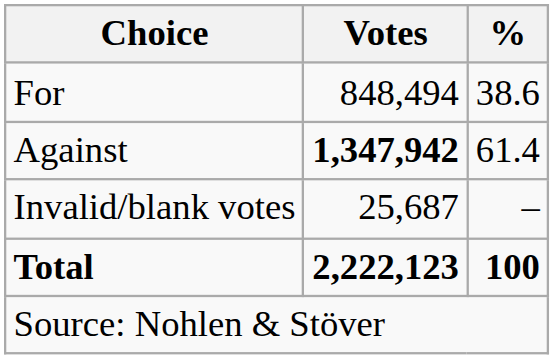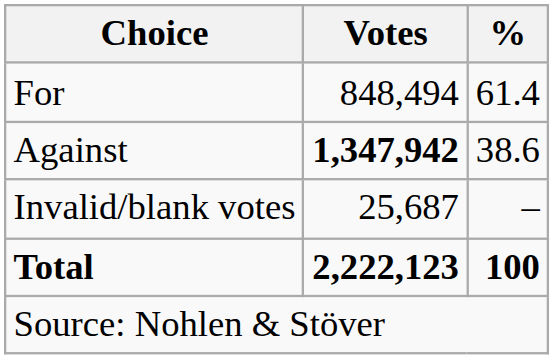 <table class=wikitable style=text-align:right>
 <tr>
 <th>Choice</th>
 <th>Votes</th>
 <th>%</th>
 </tr>
 <tr>
 <td align=left>For</td>
 <td>848,494</td>
-<td>38.6</td>
+<td>61.4</td>
 </tr>
 <tr>
 <td align=left>Against</td>
 <td><strong>1,347,942</strong></td>
-<td>61.4</td>
+<td>38.6</td>
 </tr>
 <tr>
 <td align=left>Invalid/blank votes</td>
 <td>25,687</td>
 <td>–</td>
 </tr>
 <tr>
 <td align=left><strong>Total</strong></td>
 <td><strong>2,222,123</strong></td>
 <td><strong>100</strong></td>
 </tr>
 <tr>
 <td align=left colspan=3>Source: Nohlen & Stöver</td>
 </tr>
 </table>
